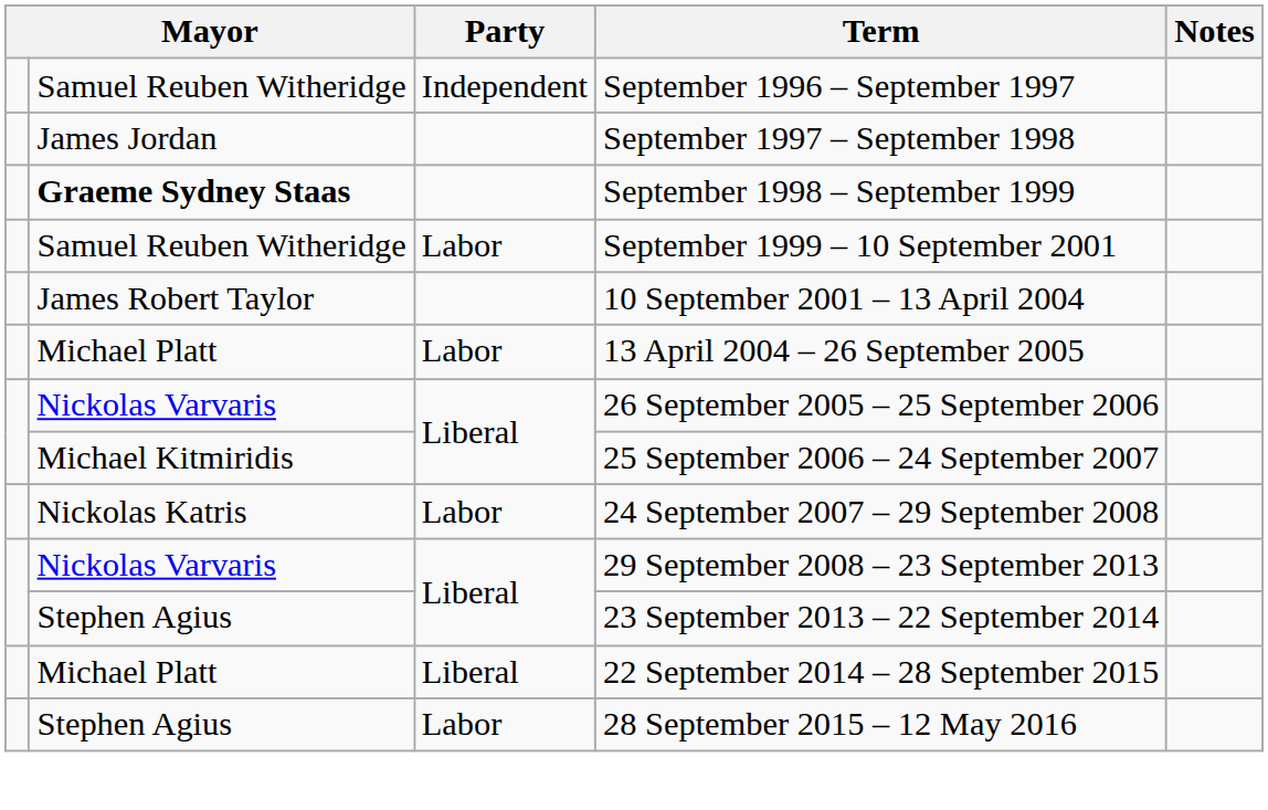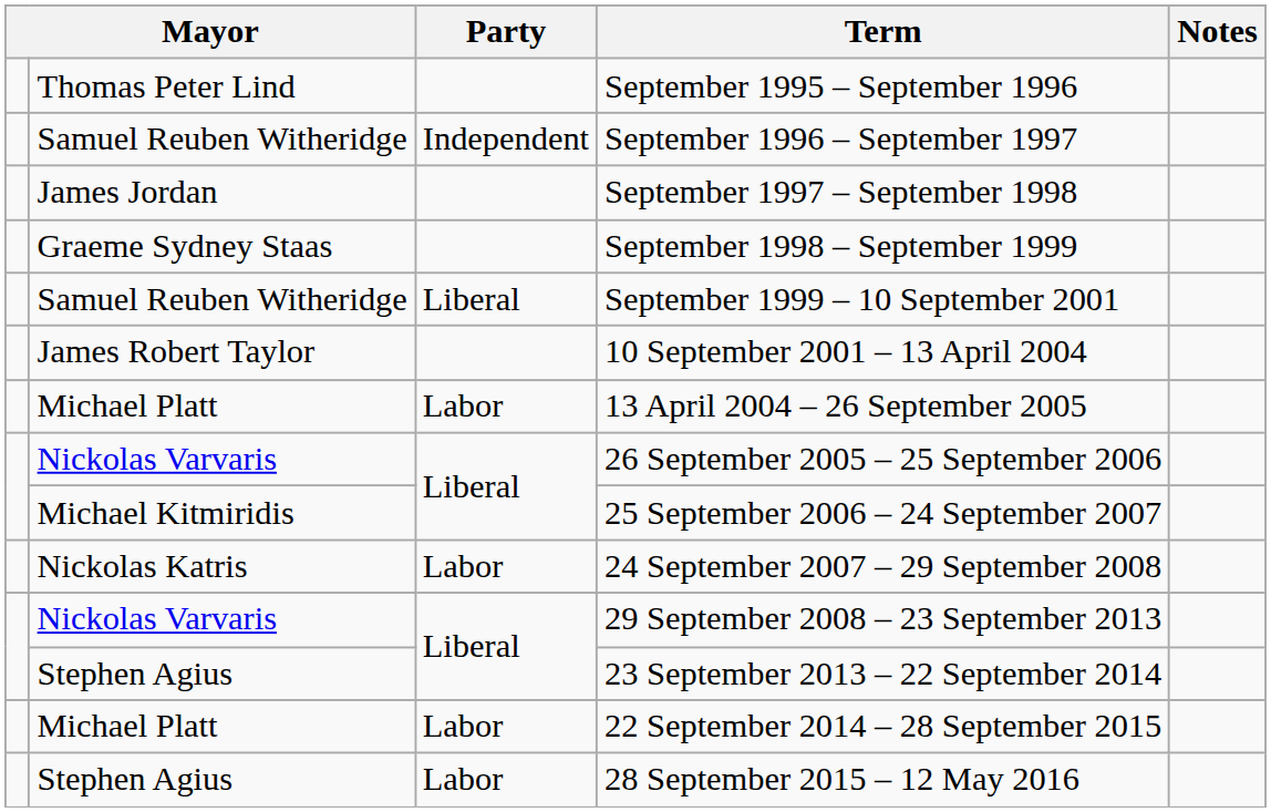 <table class="wikitable">
 <tr>
 <th colspan="2">Mayor</th>
 <th>Party</th>
 <th>Term</th>
 <th>Notes</th>
+</tr>
+<tr>
+<td></td>
+<td>Thomas Peter Lind</td>
+<td></td>
+<td>September 1995 – September 1996</td>
+<td></td>
 </tr>
 <tr>
 <td> </td>
 <td>Samuel Reuben Witheridge</td>
 <td>Independent</td>
 <td>September 1996 – September 1997</td>
 <td></td>
 </tr>
 <tr>
 <td></td>
 <td>James Jordan</td>
 <td></td>
 <td>September 1997 – September 1998</td>
 <td></td>
 </tr>
 <tr>
 <td></td>
-<td><strong>Graeme Sydney Staas</strong></td>
+<td>Graeme Sydney Staas</td>
 <td></td>
 <td>September 1998 – September 1999</td>
 <td></td>
 </tr>
 <tr>
 <td> </td>
 <td>Samuel Reuben Witheridge</td>
-<td>Labor</td>
+<td>Liberal</td>
 <td>September 1999 – 10 September 2001</td>
 <td></td>
 </tr>
 <tr>
 <td></td>
 <td>James Robert Taylor</td>
 <td></td>
 <td>10 September 2001 – 13 April 2004</td>
 <td></td>
 </tr>
 <tr>
 <td> </td>
 <td>Michael Platt</td>
 <td>Labor</td>
 <td>13 April 2004 – 26 September 2005</td>
 <td></td>
 </tr>
 <tr>
 <td rowspan=2 > </td>
 <td><a href='#'>Nickolas Varvaris</a></td>
 <td rowspan=2>Liberal</td>
 <td>26 September 2005 – 25 September 2006</td>
 <td></td>
 </tr>
 <tr>
 <td>Michael Kitmiridis</td>
 <td>25 September 2006 – 24 September 2007</td>
 <td></td>
 </tr>
 <tr>
 <td> </td>
 <td>Nickolas Katris</td>
 <td>Labor</td>
 <td>24 September 2007 – 29 September 2008</td>
 <td></td>
 </tr>
 <tr>
 <td rowspan=2 > </td>
 <td><a href='#'>Nickolas Varvaris</a></td>
 <td rowspan=2>Liberal</td>
 <td>29 September 2008 – 23 September 2013</td>
 <td></td>
 </tr>
 <tr>
 <td>Stephen Agius</td>
 <td>23 September 2013 – 22 September 2014</td>
 <td></td>
 </tr>
 <tr>
 <td> </td>
 <td>Michael Platt</td>
-<td>Liberal</td>
+<td>Labor</td>
 <td>22 September 2014 – 28 September 2015</td>
 <td></td>
 </tr>
 <tr>
 <td> </td>
 <td>Stephen Agius</td>
 <td>Labor</td>
 <td>28 September 2015 – 12 May 2016</td>
 <td></td>
 </tr>
 </table>
